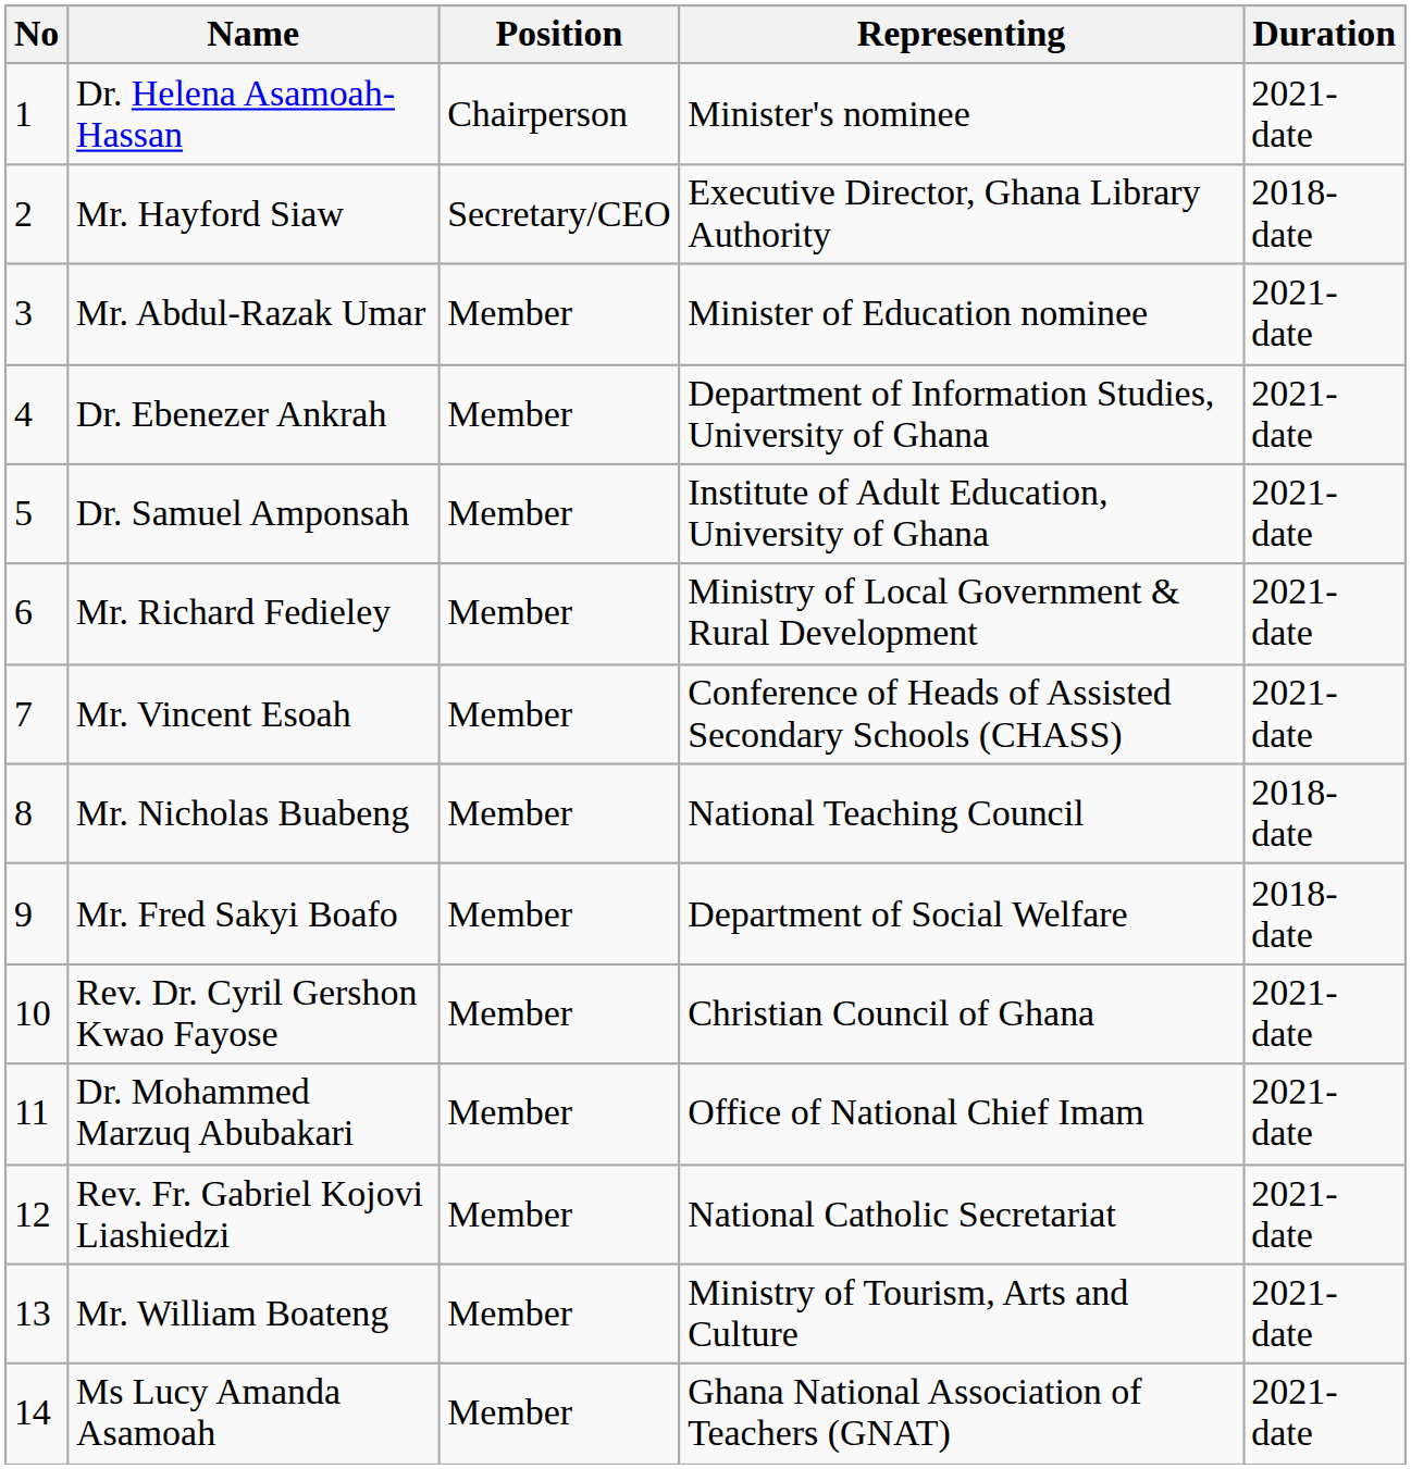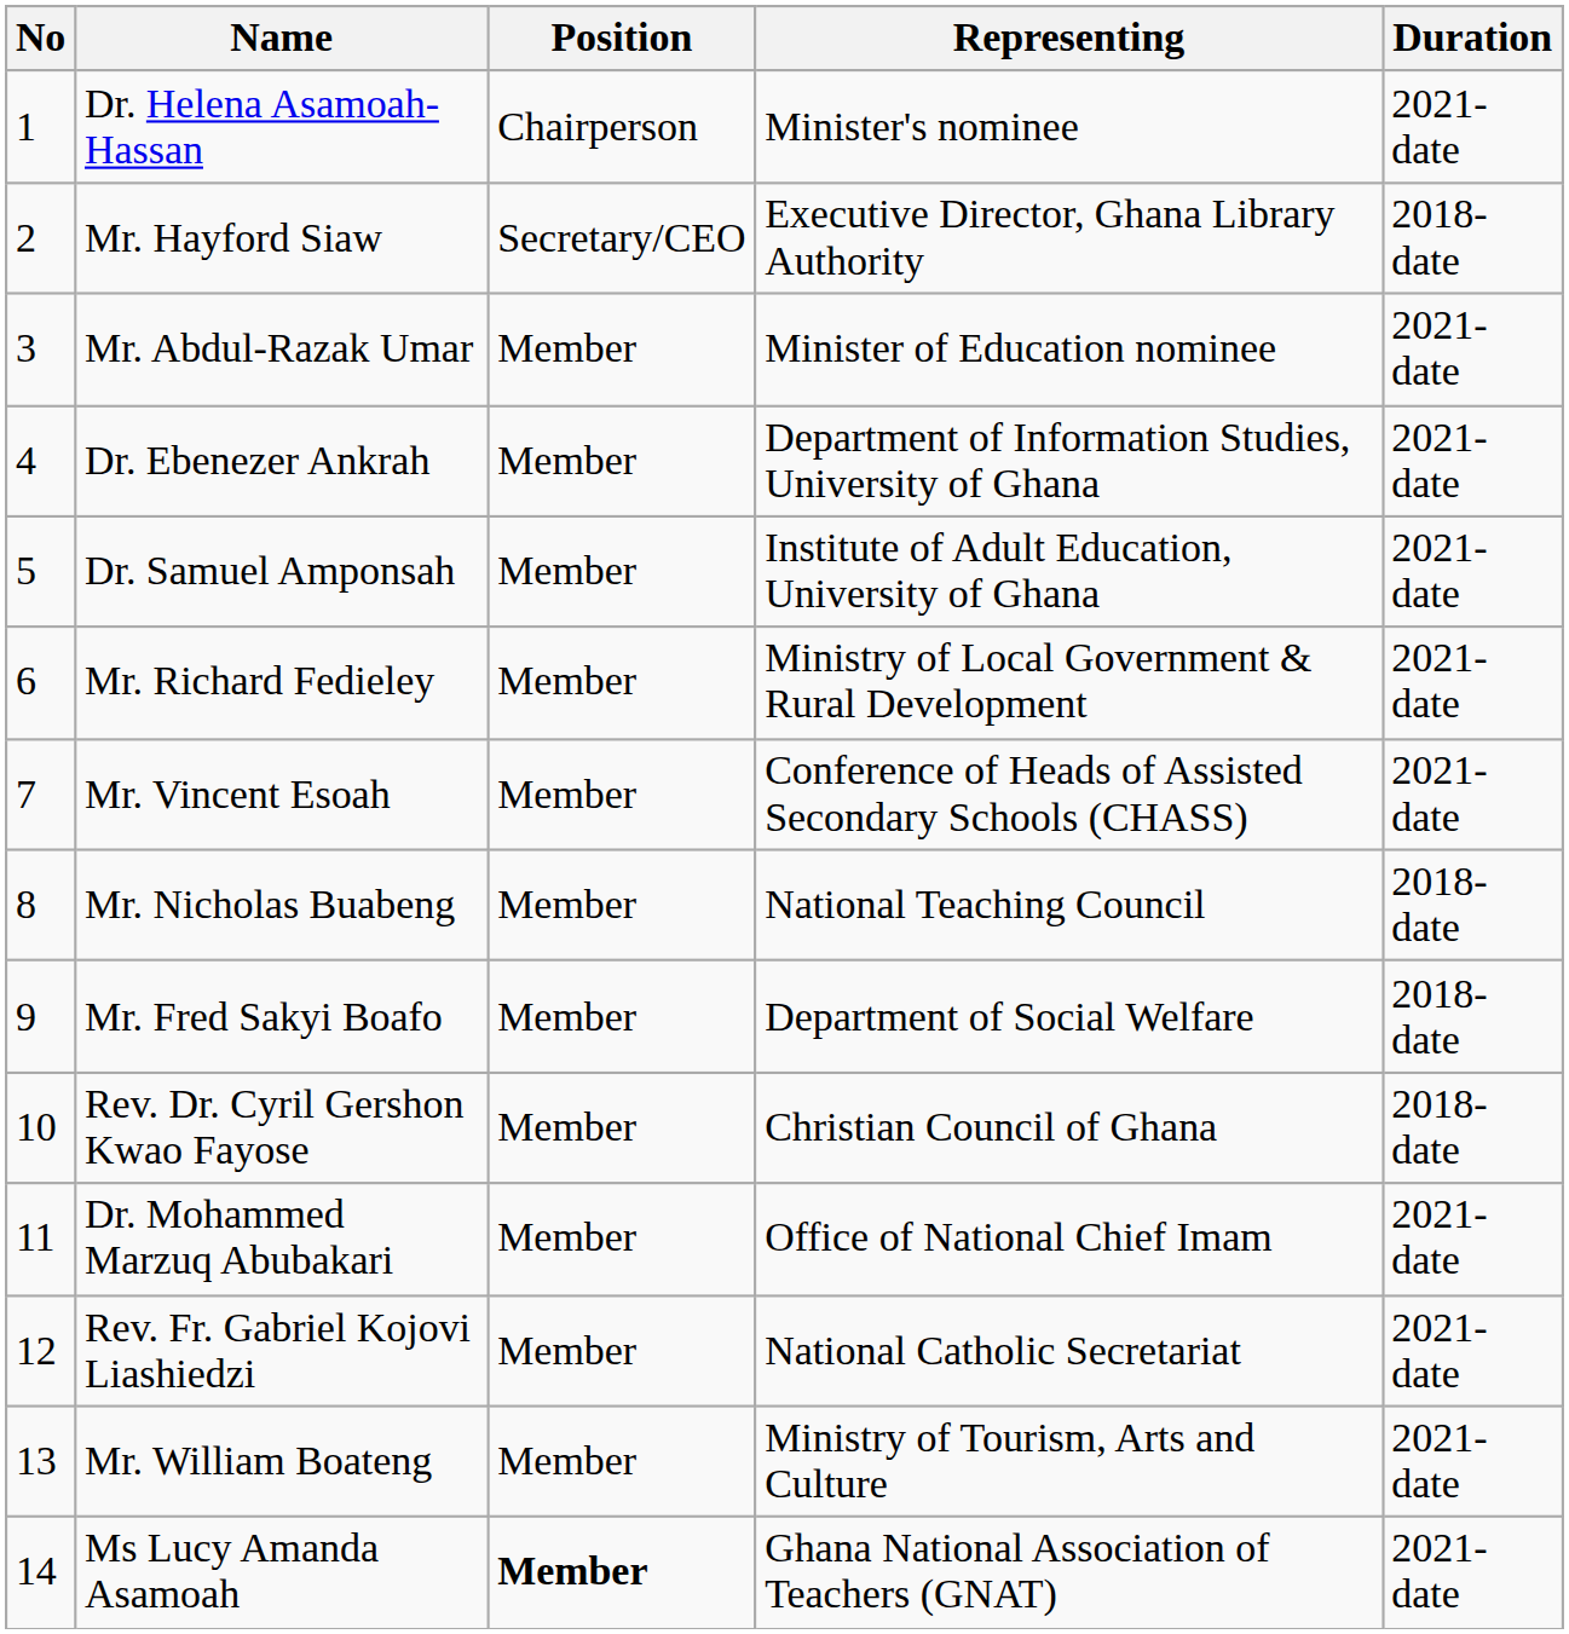 <table class="wikitable">
 <tr>
 <th>No</th>
 <th>Name</th>
 <th>Position</th>
 <th>Representing</th>
 <th>Duration</th>
 </tr>
 <tr>
 <td>1</td>
 <td>Dr. <a href='#'>Helena Asamoah-Hassan</a></td>
 <td>Chairperson</td>
 <td>Minister's nominee</td>
 <td>2021-date</td>
 </tr>
 <tr>
 <td>2</td>
 <td>Mr. Hayford Siaw</td>
 <td>Secretary/CEO</td>
 <td>Executive Director, Ghana Library Authority</td>
 <td>2018-date</td>
 </tr>
 <tr>
 <td>3</td>
 <td>Mr. Abdul-Razak Umar</td>
 <td>Member</td>
 <td>Minister of Education nominee</td>
 <td>2021-date</td>
 </tr>
 <tr>
 <td>4</td>
 <td>Dr. Ebenezer Ankrah</td>
 <td>Member</td>
 <td>Department of Information Studies, University of Ghana</td>
 <td>2021-date</td>
 </tr>
 <tr>
 <td>5</td>
 <td>Dr. Samuel Amponsah</td>
 <td>Member</td>
 <td>Institute of Adult Education, University of Ghana</td>
 <td>2021-date</td>
 </tr>
 <tr>
 <td>6</td>
 <td>Mr. Richard Fedieley</td>
 <td>Member</td>
 <td>Ministry of Local Government & Rural Development</td>
 <td>2021-date</td>
 </tr>
 <tr>
 <td>7</td>
 <td>Mr. Vincent Esoah</td>
 <td>Member</td>
 <td>Conference of Heads of Assisted Secondary Schools (CHASS)</td>
 <td>2021-date</td>
 </tr>
 <tr>
 <td>8</td>
 <td>Mr. Nicholas Buabeng</td>
 <td>Member</td>
 <td>National Teaching Council</td>
 <td>2018-date</td>
 </tr>
 <tr>
 <td>9</td>
 <td>Mr. Fred Sakyi Boafo</td>
 <td>Member</td>
 <td>Department of Social Welfare</td>
 <td>2018-date</td>
 </tr>
 <tr>
 <td>10</td>
 <td>Rev. Dr. Cyril Gershon Kwao Fayose</td>
 <td>Member</td>
 <td>Christian Council of Ghana</td>
-<td>2021-date</td>
+<td>2018-date</td>
 </tr>
 <tr>
 <td>11</td>
 <td>Dr. Mohammed Marzuq Abubakari</td>
 <td>Member</td>
 <td>Office of National Chief Imam</td>
 <td>2021-date</td>
 </tr>
 <tr>
 <td>12</td>
 <td>Rev. Fr. Gabriel Kojovi Liashiedzi</td>
 <td>Member</td>
 <td>National Catholic Secretariat</td>
 <td>2021-date</td>
 </tr>
 <tr>
 <td>13</td>
 <td>Mr. William Boateng</td>
 <td>Member</td>
 <td>Ministry of Tourism, Arts and Culture</td>
 <td>2021-date</td>
 </tr>
 <tr>
 <td>14</td>
 <td>Ms Lucy Amanda Asamoah</td>
-<td>Member</td>
+<td><strong>Member</strong></td>
 <td>Ghana National Association of Teachers (GNAT)</td>
 <td>2021-date</td>
 </tr>
 </table>
